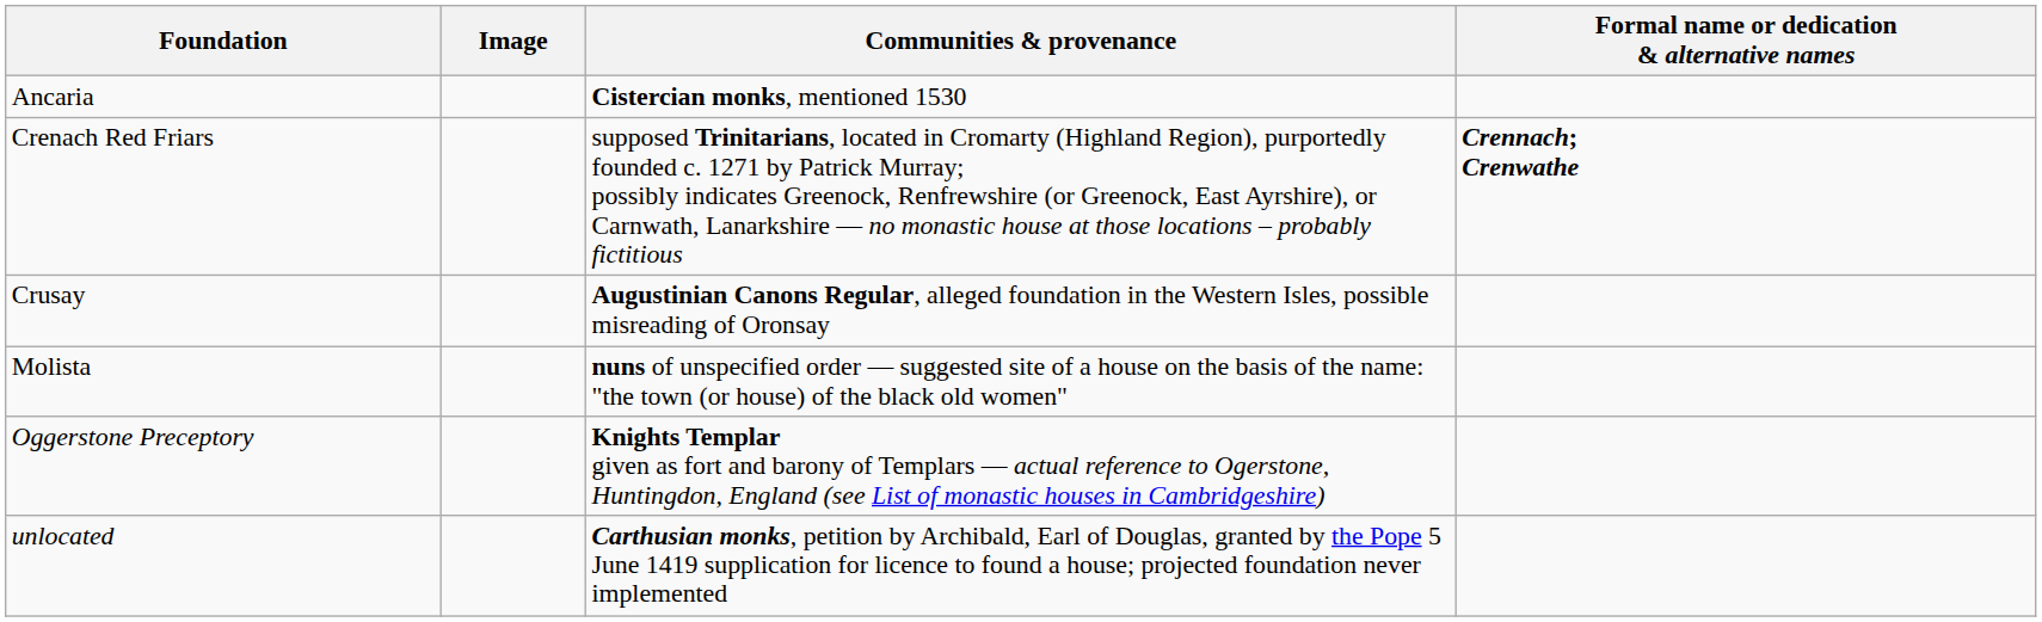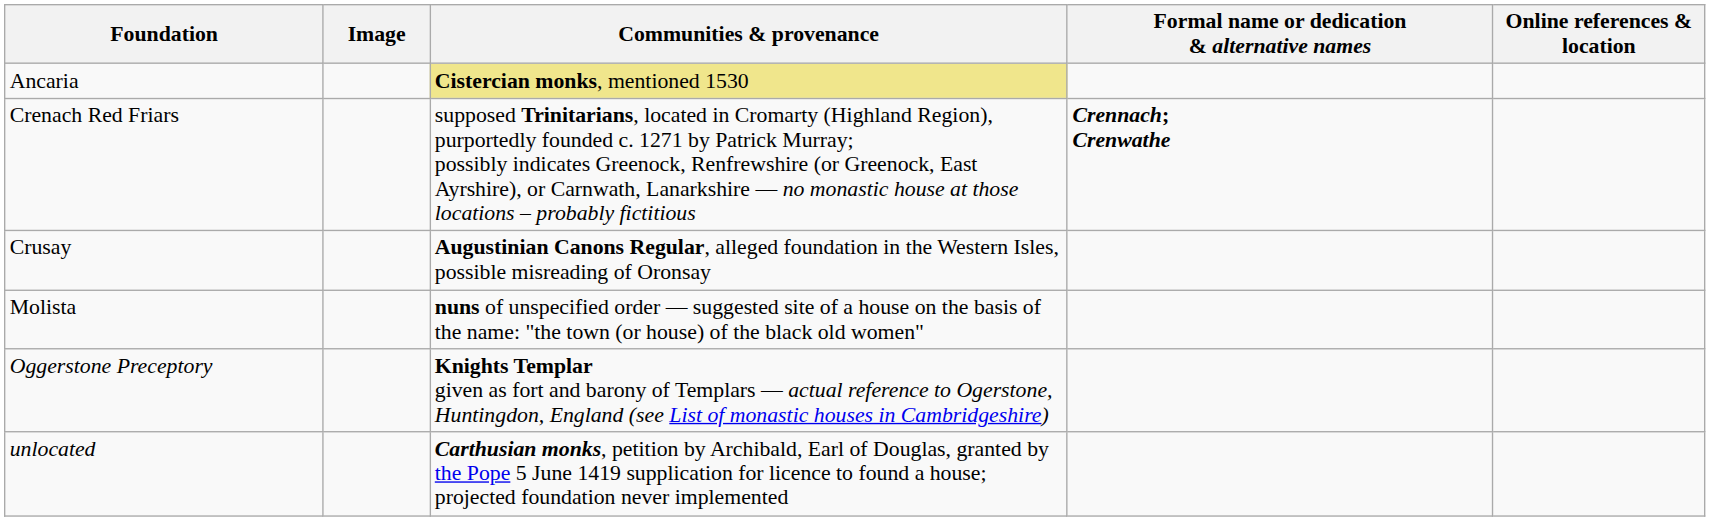 <table width=99% class="wikitable">
 <tr>
 <th width = 15%>Foundation</th>
 <th width = 5%>Image</th>
 <th width = 30%>Communities & provenance</th>
 <th width = 20%>Formal name or dedication <br>& <em>alternative names</em></th>
+<th width = 10%>Online references & location</th>
 </tr>
 <tr valign=top>
 <td>Ancaria</td>
 <td></td>
-<td><strong>Cistercian monks</strong>, mentioned 1530</td>
+<td style="background: khaki;"><strong>Cistercian monks</strong>, mentioned 1530</td>
+<td></td>
 <td></td>
 </tr>
 <tr valign=top>
 <td>Crenach Red Friars</td>
 <td></td>
 <td>supposed <strong>Trinitarians</strong>, located in Cromarty (Highland Region), purportedly founded c. 1271 by Patrick Murray;<br>possibly indicates Greenock, Renfrewshire (or Greenock, East Ayrshire), or Carnwath, Lanarkshire — <em>no monastic house at those locations – probably fictitious</em></td>
 <td><strong><em>Crennach</em>;<br><em>Crenwathe</em></strong></td>
+<td></td>
 </tr>
 <tr valign=top>
 <td>Crusay</td>
 <td></td>
 <td><strong>Augustinian Canons Regular</strong>, alleged foundation in the Western Isles, possible misreading of Oronsay</td>
+<td></td>
 <td></td>
 </tr>
 <tr valign=top>
 <td>Molista</td>
 <td></td>
 <td><strong>nuns</strong> of unspecified order — suggested site of a house on the basis of the name: "the town (or house) of the black old women"</td>
 <td></td>
+<td></td>
 </tr>
 <tr valign=top>
 <td><em>Oggerstone Preceptory</em></td>
 <td></td>
 <td><strong>Knights Templar</strong><br>given as fort and barony of Templars — <em>actual reference to Ogerstone, Huntingdon, England (see <a href='#'>List of monastic houses in Cambridgeshire</a>)</em></td>
+<td></td>
 <td></td>
 </tr>
 <tr valign=top>
 <td><em>unlocated</em></td>
 <td></td>
 <td><strong><em>Carthusian monks</em></strong>, petition by Archibald, Earl of Douglas, granted by <a href='#'>the Pope</a> 5 June 1419 supplication for licence to found a house; projected foundation never implemented</td>
 <td></td>
+<td></td>
 </tr>
 </table>
